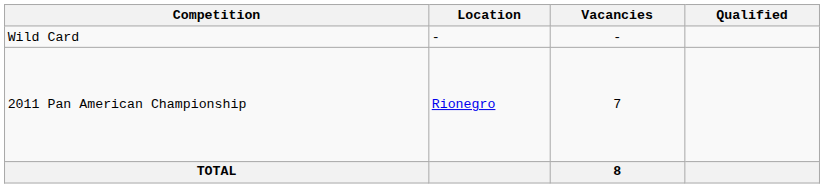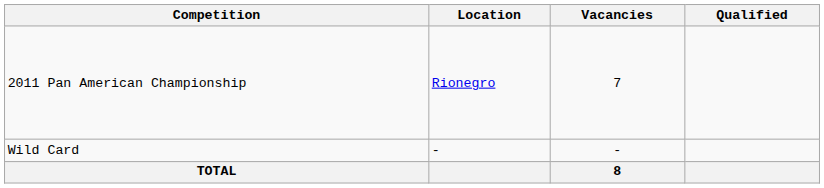 <table class = "wikitable" width=800>
 <tr>
 <th>Competition</th>
 <th>Location</th>
 <th>Vacancies</th>
 <th>Qualified</th>
 </tr>
 <tr>
+<td>2011 Pan American Championship</td>
+<td> <a href='#'>Rionegro</a></td>
+<td align="center">7</td>
+<td><br><br><br><br><br><br><br></td>
+</tr>
+<tr>
 <td>Wild Card</td>
 <td>-</td>
 <td align="center">-</td>
 <td></td>
-</tr>
-<tr>
-<td>2011 Pan American Championship</td>
-<td> <a href='#'>Rionegro</a></td>
-<td align="center">7</td>
-<td><br><br><br><br><br><br><br></td>
 </tr>
 <tr>
 <th>TOTAL</th>
 <th colspan="1"></th>
 <th>8</th>
 <th></th>
 </tr>
 </table>
